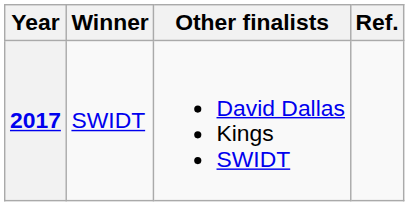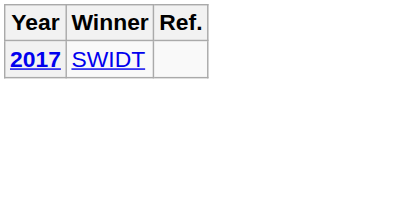 <table class="wikitable sortable">
 <tr>
 <th scope="col">Year</th>
 <th scope="col">Winner</th>
-<th scope="col" class=unsortable>Other finalists</th>
 <th scope="col" class=unsortable>Ref.</th>
 </tr>
 <tr>
 <th scope="row"><a href='#'>2017</a></th>
 <td><a href='#'>SWIDT</a></td>
-<td><br><ul><li><a href='#'>David Dallas</a></li><li>Kings</li><li><a href='#'>SWIDT</a></li></ul></td>
 <td align="center"></td>
 </tr>
 </table>
